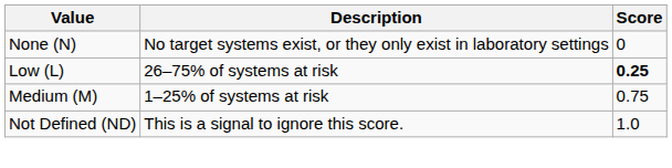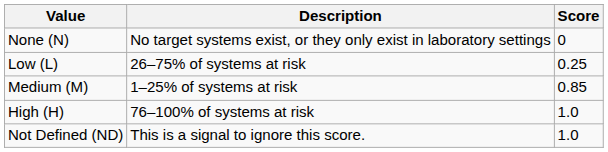 <table class="wikitable">
 <tr>
 <th>Value</th>
 <th>Description</th>
 <th>Score</th>
 </tr>
 <tr>
 <td>None (N)</td>
 <td>No target systems exist, or they only exist in laboratory settings</td>
 <td>0</td>
 </tr>
 <tr>
 <td>Low (L)</td>
 <td>26–75% of systems at risk</td>
-<td><strong>0.25</strong></td>
+<td>0.25</td>
 </tr>
 <tr>
 <td>Medium (M)</td>
 <td>1–25% of systems at risk</td>
-<td>0.75</td>
+<td>0.85</td>
+</tr>
+<tr>
+<td>High (H)</td>
+<td>76–100% of systems at risk</td>
+<td>1.0</td>
 </tr>
 <tr>
 <td>Not Defined (ND)</td>
 <td>This is a signal to ignore this score.</td>
 <td>1.0</td>
 </tr>
 </table>
